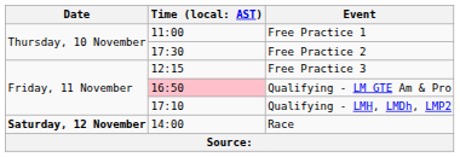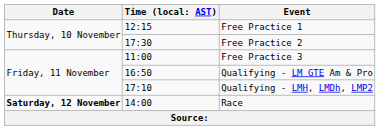 <table class="wikitable" style="font-size: 90%;">
 <tr>
 <th>Date</th>
 <th>Time (local: <a href='#'>AST</a>)</th>
 <th>Event</th>
 </tr>
 <tr>
 <td rowspan=2>Thursday, 10 November</td>
-<td>11:00</td>
+<td>12:15</td>
 <td>Free Practice 1</td>
 </tr>
 <tr>
 <td>17:30</td>
 <td>Free Practice 2</td>
 </tr>
 <tr>
 <td rowspan=3>Friday, 11 November</td>
-<td>12:15</td>
+<td>11:00</td>
 <td>Free Practice 3</td>
 </tr>
 <tr>
-<td style="background: pink;">16:50</td>
+<td>16:50</td>
 <td>Qualifying - <a href='#'>LM GTE</a> Am & Pro</td>
 </tr>
 <tr>
 <td>17:10</td>
 <td>Qualifying - <a href='#'>LMH</a>, <a href='#'>LMDh</a>, <a href='#'>LMP2</a></td>
 </tr>
 <tr>
 <td><strong>Saturday, 12 November</strong></td>
 <td>14:00</td>
 <td>Race</td>
 </tr>
 <tr>
 <th colspan=3>Source:</th>
 </tr>
 </table>
